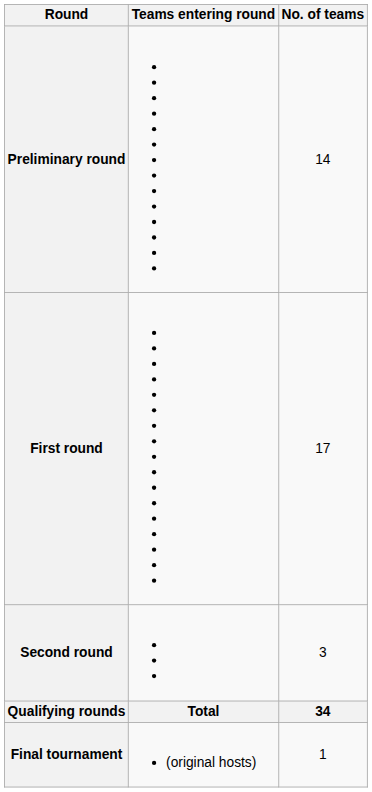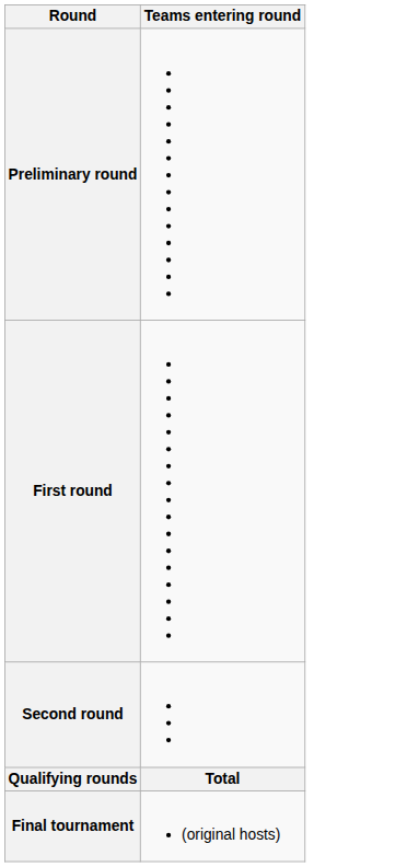 <table class="wikitable">
 <tr>
 <th>Round</th>
 <th>Teams entering round</th>
-<th>No. of teams</th>
 </tr>
 <tr>
 <th>Preliminary round</th>
 <td><br><ul><li></li><li><em></em></li><li></li><li></li><li><em></em></li><li><em></em></li><li></li><li></li><li></li><li></li><li></li><li></li><li><em></em></li><li></li></ul></td>
-<td align=center>14</td>
 </tr>
 <tr>
 <th>First round</th>
 <td><br><ul><li></li><li></li><li></li><li></li><li></li><li></li><li><em></em></li><li><em></em></li><li></li><li></li><li></li><li></li><li></li><li></li><li></li><li><em></em></li><li><em></em></li></ul></td>
-<td align=center>17</td>
 </tr>
 <tr>
 <th>Second round</th>
 <td><br><ul><li></li><li></li><li></li></ul></td>
-<td align=center>3</td>
 </tr>
 <tr>
 <th>Qualifying rounds</th>
 <th>Total</th>
-<th>34</th>
 </tr>
 <tr>
 <th>Final tournament</th>
 <td><br><ul><li><em></em> (original hosts)</li></ul></td>
-<td align=center>1</td>
 </tr>
 </table>
